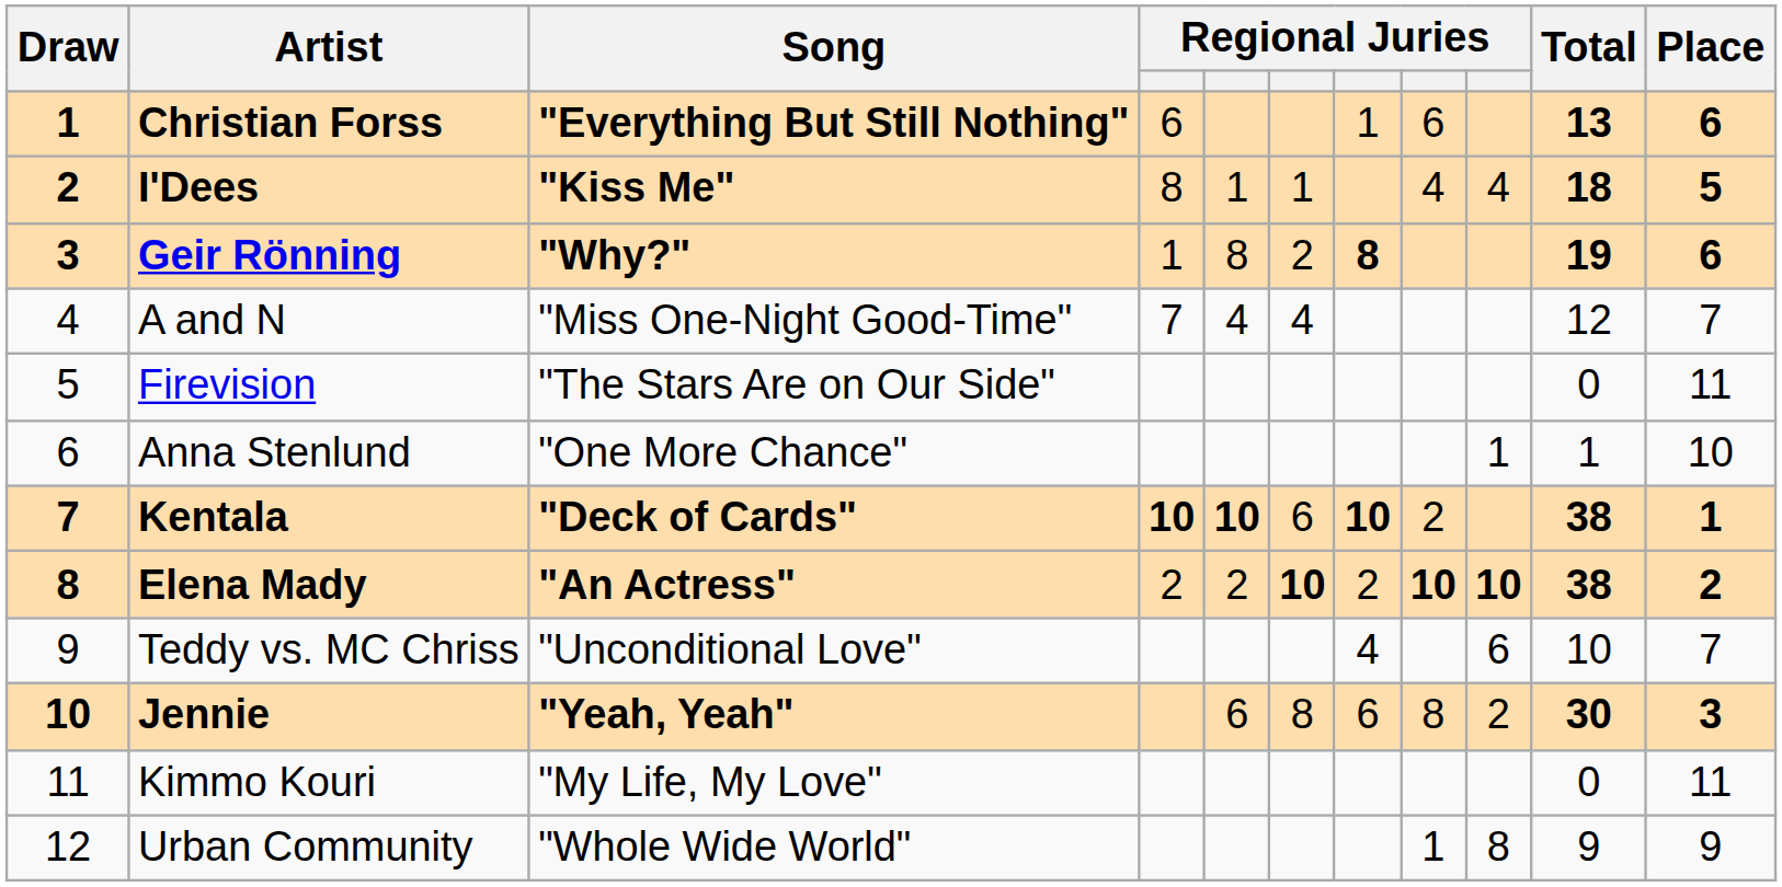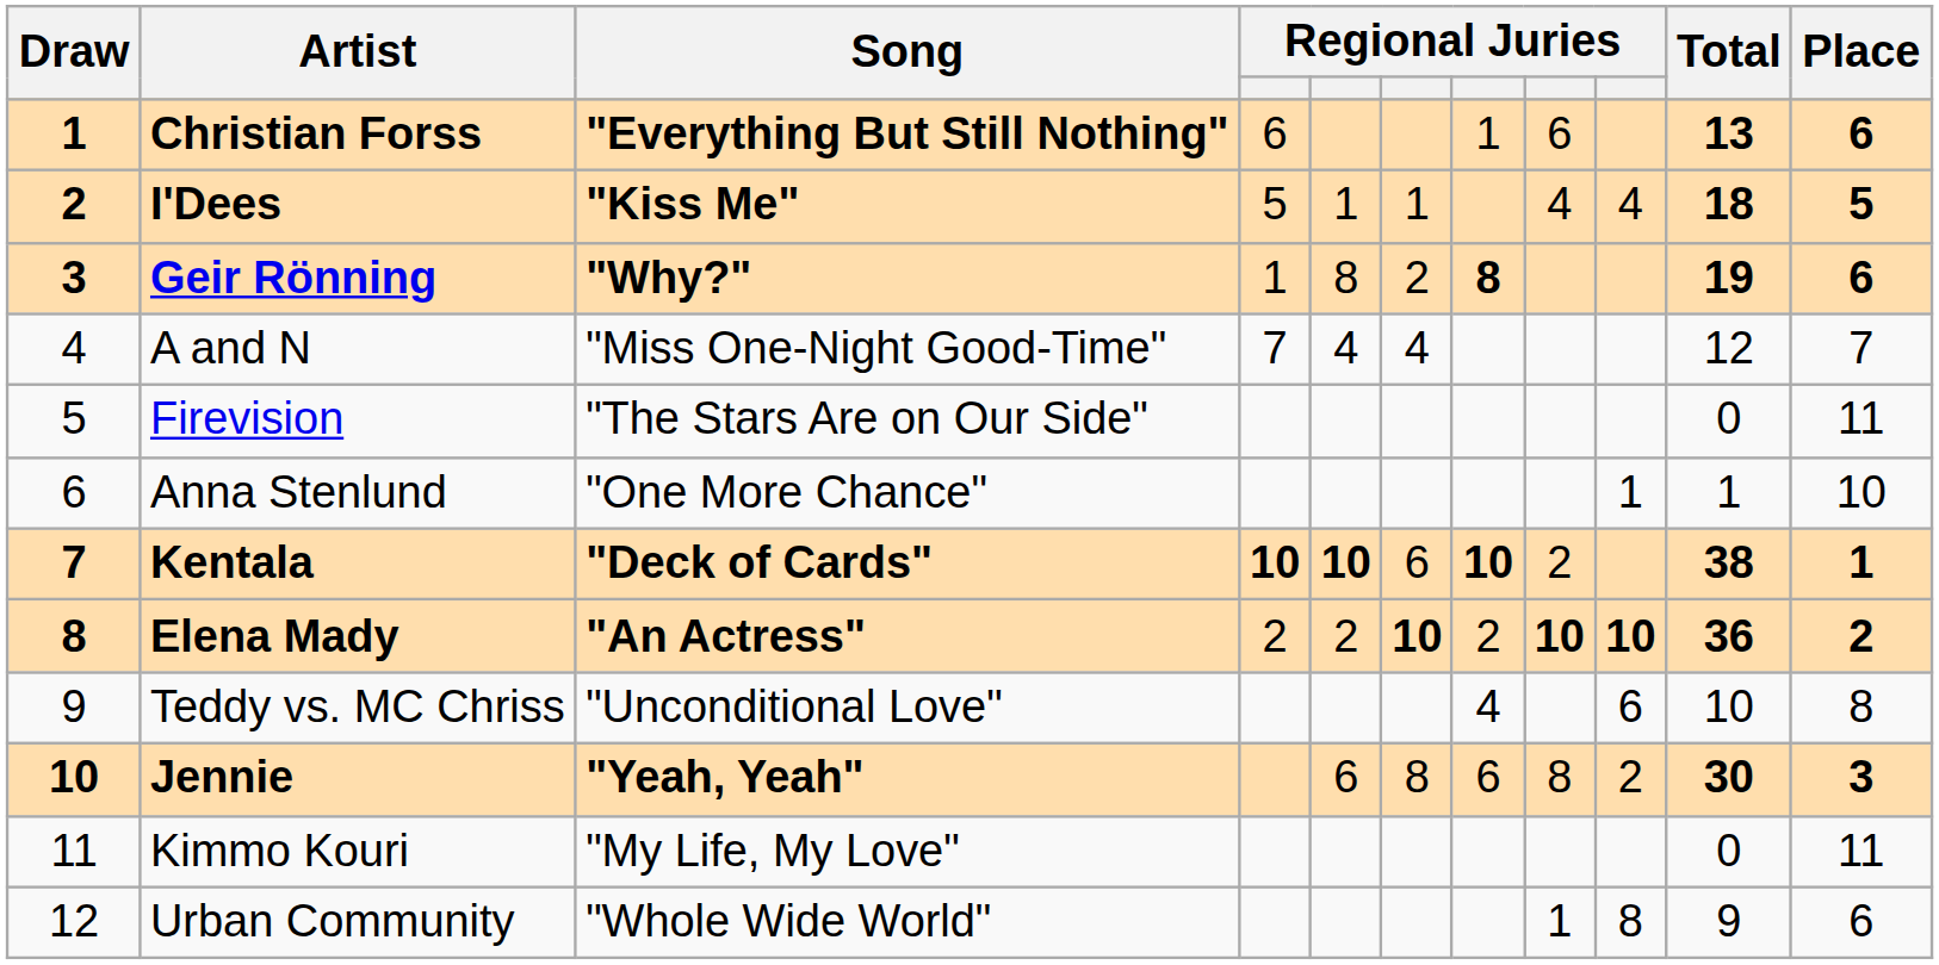 <table class="sortable wikitable" style="margin: 1em auto 1em auto; text-align:center;">
 <tr>
 <th rowspan="2">Draw</th>
 <th rowspan="2">Artist</th>
 <th rowspan="2">Song</th>
 <th colspan="6">Regional Juries</th>
 <th rowspan="2">Total</th>
 <th rowspan="2">Place</th>
 </tr>
 <tr>
 <th></th>
 <th></th>
 <th></th>
 <th></th>
 <th></th>
 <th></th>
 </tr>
 <tr style="background:navajowhite">
 <td><strong>1</strong></td>
 <td align="left"><strong>Christian Forss</strong></td>
 <td align="left"><strong>"Everything But Still Nothing"</strong></td>
 <td>6</td>
 <td></td>
 <td></td>
 <td>1</td>
 <td>6</td>
 <td></td>
 <td><strong>13</strong></td>
 <td><strong>6</strong></td>
 </tr>
 <tr style="background:navajowhite">
 <td><strong>2</strong></td>
 <td align="left"><strong>I'Dees</strong></td>
 <td align="left"><strong>"Kiss Me"</strong></td>
-<td>8</td>
+<td>5</td>
 <td>1</td>
 <td>1</td>
 <td></td>
 <td>4</td>
 <td>4</td>
 <td><strong>18</strong></td>
 <td><strong>5</strong></td>
 </tr>
 <tr style="background:navajowhite">
 <td><strong>3</strong></td>
 <td align="left"><strong><a href='#'>Geir Rönning</a></strong></td>
 <td align="left"><strong>"Why?"</strong></td>
 <td>1</td>
 <td>8</td>
 <td>2</td>
 <td><strong>8</strong></td>
 <td></td>
 <td></td>
 <td><strong>19</strong></td>
 <td><strong>6</strong></td>
 </tr>
 <tr>
 <td>4</td>
 <td align="left">A and N</td>
 <td align="left">"Miss One-Night Good-Time"</td>
 <td>7</td>
 <td>4</td>
 <td>4</td>
 <td></td>
 <td></td>
 <td></td>
 <td>12</td>
 <td>7</td>
 </tr>
 <tr>
 <td>5</td>
 <td align="left"><a href='#'>Firevision</a></td>
 <td align="left">"The Stars Are on Our Side"</td>
 <td></td>
 <td></td>
 <td></td>
 <td></td>
 <td></td>
 <td></td>
 <td>0</td>
 <td>11</td>
 </tr>
 <tr>
 <td>6</td>
 <td align="left">Anna Stenlund</td>
 <td align="left">"One More Chance"</td>
 <td></td>
 <td></td>
 <td></td>
 <td></td>
 <td></td>
 <td>1</td>
 <td>1</td>
 <td>10</td>
 </tr>
 <tr style="background:navajowhite">
 <td><strong>7</strong></td>
 <td align="left"><strong>Kentala</strong></td>
 <td align="left"><strong>"Deck of Cards"</strong></td>
 <td><strong>10</strong></td>
 <td><strong>10</strong></td>
 <td>6</td>
 <td><strong>10</strong></td>
 <td>2</td>
 <td></td>
 <td><strong>38</strong></td>
 <td><strong>1</strong></td>
 </tr>
 <tr style="background:navajowhite">
 <td><strong>8</strong></td>
 <td align="left"><strong>Elena Mady</strong></td>
 <td align="left"><strong>"An Actress"</strong></td>
 <td>2</td>
 <td>2</td>
 <td><strong>10</strong></td>
 <td>2</td>
 <td><strong>10</strong></td>
 <td><strong>10</strong></td>
-<td><strong>38</strong></td>
+<td><strong>36</strong></td>
 <td><strong>2</strong></td>
 </tr>
 <tr>
 <td>9</td>
 <td align="left">Teddy vs. MC Chriss</td>
 <td align="left">"Unconditional Love"</td>
 <td></td>
 <td></td>
 <td></td>
 <td>4</td>
 <td></td>
 <td>6</td>
 <td>10</td>
-<td>7</td>
+<td>8</td>
 </tr>
 <tr style="background:navajowhite">
 <td><strong>10</strong></td>
 <td align="left"><strong>Jennie</strong></td>
 <td align="left"><strong>"Yeah, Yeah"</strong></td>
 <td></td>
 <td>6</td>
 <td>8</td>
 <td>6</td>
 <td>8</td>
 <td>2</td>
 <td><strong>30</strong></td>
 <td><strong>3</strong></td>
 </tr>
 <tr>
 <td>11</td>
 <td align="left">Kimmo Kouri</td>
 <td align="left">"My Life, My Love"</td>
 <td></td>
 <td></td>
 <td></td>
 <td></td>
 <td></td>
 <td></td>
 <td>0</td>
 <td>11</td>
 </tr>
 <tr>
 <td>12</td>
 <td align="left">Urban Community</td>
 <td align="left">"Whole Wide World"</td>
 <td></td>
 <td></td>
 <td></td>
 <td></td>
 <td>1</td>
 <td>8</td>
 <td>9</td>
-<td>9</td>
+<td>6</td>
 </tr>
 </table>
